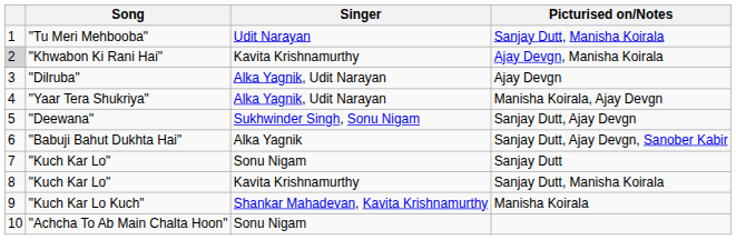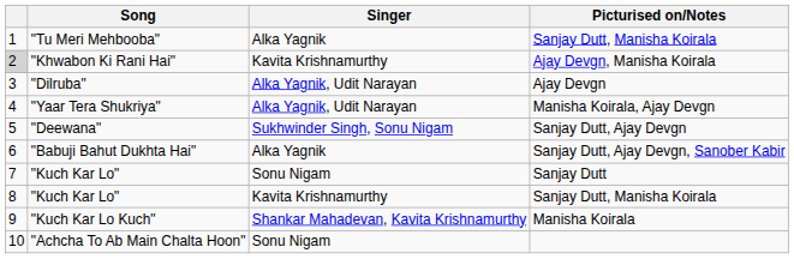 <table class="wikitable">
 <tr>
 <th></th>
 <th>Song</th>
 <th>Singer</th>
 <th>Picturised on/Notes</th>
 </tr>
 <tr>
 <td>1</td>
 <td>"Tu Meri Mehbooba"</td>
-<td><a href='#'>Udit Narayan</a></td>
+<td>Alka Yagnik</td>
 <td><a href='#'>Sanjay Dutt</a>, <a href='#'>Manisha Koirala</a></td>
 </tr>
 <tr>
 <td style="background: lightgrey;">2</td>
 <td>"Khwabon Ki Rani Hai"</td>
 <td>Kavita Krishnamurthy</td>
 <td><a href='#'>Ajay Devgn</a>, Manisha Koirala</td>
 </tr>
 <tr>
 <td>3</td>
 <td>"Dilruba"</td>
 <td><a href='#'>Alka Yagnik</a>, Udit Narayan</td>
 <td>Ajay Devgn</td>
 </tr>
 <tr>
 <td>4</td>
 <td>"Yaar Tera Shukriya"</td>
 <td><a href='#'>Alka Yagnik</a>, Udit Narayan</td>
 <td>Manisha Koirala, Ajay Devgn</td>
 </tr>
 <tr>
 <td>5</td>
 <td>"Deewana"</td>
 <td><a href='#'>Sukhwinder Singh</a>, <a href='#'>Sonu Nigam</a></td>
 <td>Sanjay Dutt, Ajay Devgn</td>
 </tr>
 <tr>
 <td>6</td>
 <td>"Babuji Bahut Dukhta Hai"</td>
 <td>Alka Yagnik</td>
 <td>Sanjay Dutt, Ajay Devgn, <a href='#'>Sanober Kabir</a></td>
 </tr>
 <tr>
 <td>7</td>
 <td>"Kuch Kar Lo"</td>
 <td>Sonu Nigam</td>
 <td>Sanjay Dutt</td>
 </tr>
 <tr>
 <td>8</td>
 <td>"Kuch Kar Lo"</td>
 <td>Kavita Krishnamurthy</td>
 <td>Sanjay Dutt, Manisha Koirala</td>
 </tr>
 <tr>
 <td>9</td>
 <td>"Kuch Kar Lo Kuch"</td>
 <td><a href='#'>Shankar Mahadevan</a>, <a href='#'>Kavita Krishnamurthy</a></td>
 <td>Manisha Koirala</td>
 </tr>
 <tr>
 <td>10</td>
 <td>"Achcha To Ab Main Chalta Hoon"</td>
 <td>Sonu Nigam</td>
 <td></td>
 </tr>
 </table>
